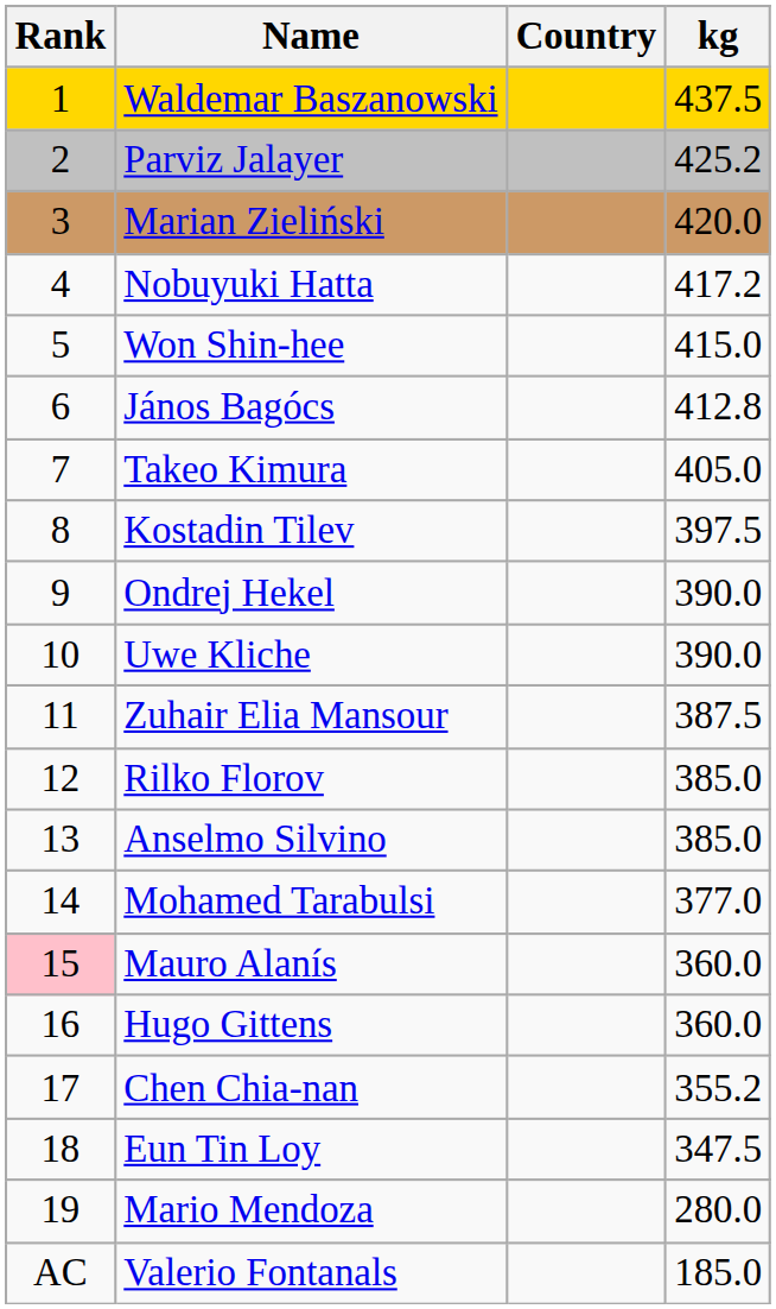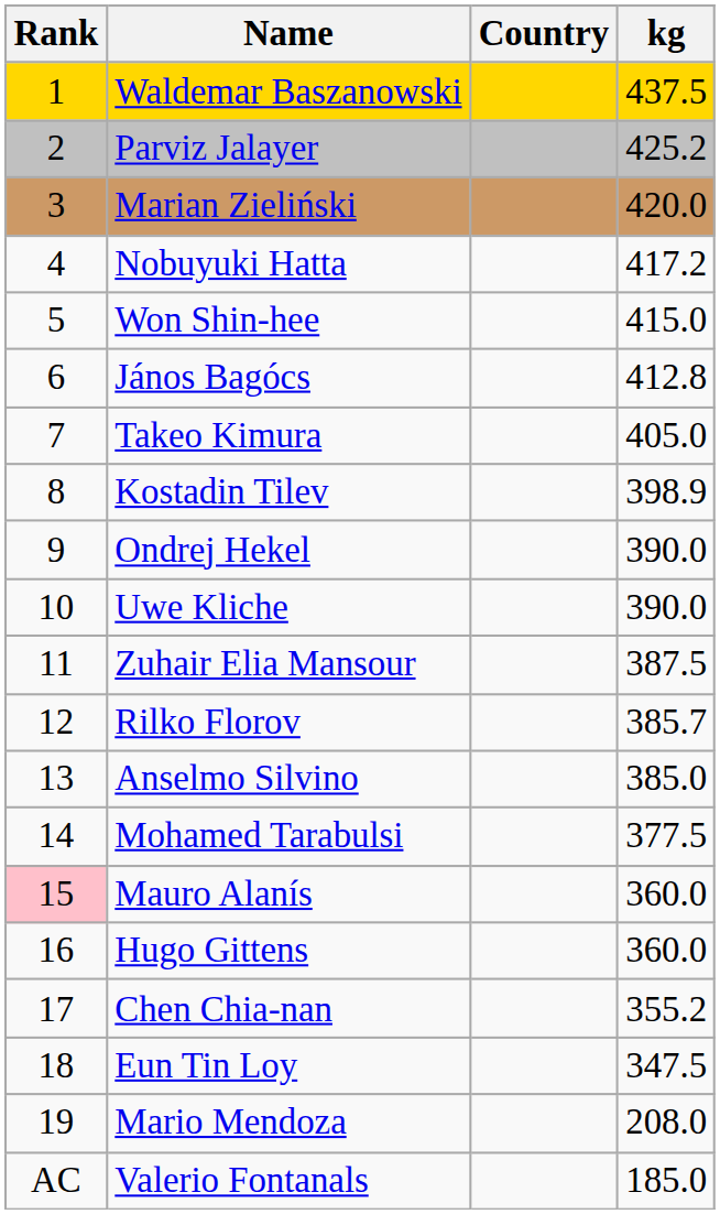 <table class="wikitable sortable" style="text-align:center">
 <tr>
 <th>Rank</th>
 <th>Name</th>
 <th>Country</th>
 <th>kg</th>
 </tr>
 <tr bgcolor=gold>
 <td>1</td>
 <td align="left"><a href='#'>Waldemar Baszanowski</a></td>
 <td align="left"></td>
 <td>437.5</td>
 </tr>
 <tr bgcolor=silver>
 <td>2</td>
 <td align="left"><a href='#'>Parviz Jalayer</a></td>
 <td align="left"></td>
 <td>425.2</td>
 </tr>
 <tr bgcolor=#CC9966>
 <td>3</td>
 <td align="left"><a href='#'>Marian Zieliński</a></td>
 <td align="left"></td>
 <td>420.0</td>
 </tr>
 <tr>
 <td>4</td>
 <td align="left"><a href='#'>Nobuyuki Hatta</a></td>
 <td align="left"></td>
 <td>417.2</td>
 </tr>
 <tr>
 <td>5</td>
 <td align="left"><a href='#'>Won Shin-hee</a></td>
 <td align="left"></td>
 <td>415.0</td>
 </tr>
 <tr>
 <td>6</td>
 <td align="left"><a href='#'>János Bagócs</a></td>
 <td align="left"></td>
 <td>412.8</td>
 </tr>
 <tr>
 <td>7</td>
 <td align="left"><a href='#'>Takeo Kimura</a></td>
 <td align="left"></td>
 <td>405.0</td>
 </tr>
 <tr>
 <td>8</td>
 <td align="left"><a href='#'>Kostadin Tilev</a></td>
 <td align="left"></td>
-<td>397.5</td>
+<td>398.9</td>
 </tr>
 <tr>
 <td>9</td>
 <td align="left"><a href='#'>Ondrej Hekel</a></td>
 <td align="left"></td>
 <td>390.0</td>
 </tr>
 <tr>
 <td>10</td>
 <td align="left"><a href='#'>Uwe Kliche</a></td>
 <td align="left"></td>
 <td>390.0</td>
 </tr>
 <tr>
 <td>11</td>
 <td align="left"><a href='#'>Zuhair Elia Mansour</a></td>
 <td align="left"></td>
 <td>387.5</td>
 </tr>
 <tr>
 <td>12</td>
 <td align="left"><a href='#'>Rilko Florov</a></td>
 <td align="left"></td>
-<td>385.0</td>
+<td>385.7</td>
 </tr>
 <tr>
 <td>13</td>
 <td align="left"><a href='#'>Anselmo Silvino</a></td>
 <td align="left"></td>
 <td>385.0</td>
 </tr>
 <tr>
 <td>14</td>
 <td align="left"><a href='#'>Mohamed Tarabulsi</a></td>
 <td align="left"></td>
-<td>377.0</td>
+<td>377.5</td>
 </tr>
 <tr>
 <td style="background: pink;">15</td>
 <td align="left"><a href='#'>Mauro Alanís</a></td>
 <td align="left"></td>
 <td>360.0</td>
 </tr>
 <tr>
 <td>16</td>
 <td align="left"><a href='#'>Hugo Gittens</a></td>
 <td align="left"></td>
 <td>360.0</td>
 </tr>
 <tr>
 <td>17</td>
 <td align="left"><a href='#'>Chen Chia-nan</a></td>
 <td align="left"></td>
 <td>355.2</td>
 </tr>
 <tr>
 <td>18</td>
 <td align="left"><a href='#'>Eun Tin Loy</a></td>
 <td align="left"></td>
 <td>347.5</td>
 </tr>
 <tr>
 <td>19</td>
 <td align="left"><a href='#'>Mario Mendoza</a></td>
 <td align="left"></td>
-<td>280.0</td>
+<td>208.0</td>
 </tr>
 <tr>
 <td>AC</td>
 <td align="left"><a href='#'>Valerio Fontanals</a></td>
 <td align="left"></td>
 <td>185.0</td>
 </tr>
 </table>
